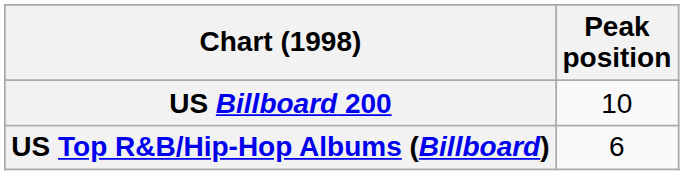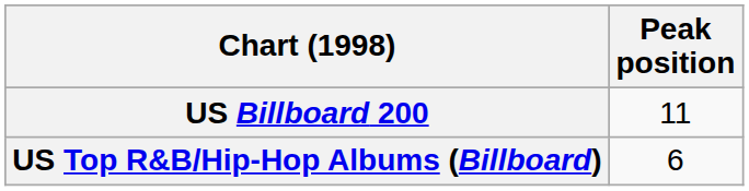 <table class="wikitable sortable plainrowheaders" style="text-align:center">
 <tr>
 <th scope="col">Chart (1998)</th>
 <th scope="col">Peak<br>position</th>
 </tr>
 <tr>
 <th scope="row">US <a href='#'><em>Billboard</em> 200</a></th>
-<td>10</td>
+<td>11</td>
 </tr>
 <tr>
 <th scope="row">US <a href='#'>Top R&B/Hip-Hop Albums</a> (<em><a href='#'>Billboard</a></em>)</th>
 <td>6</td>
 </tr>
 </table>
